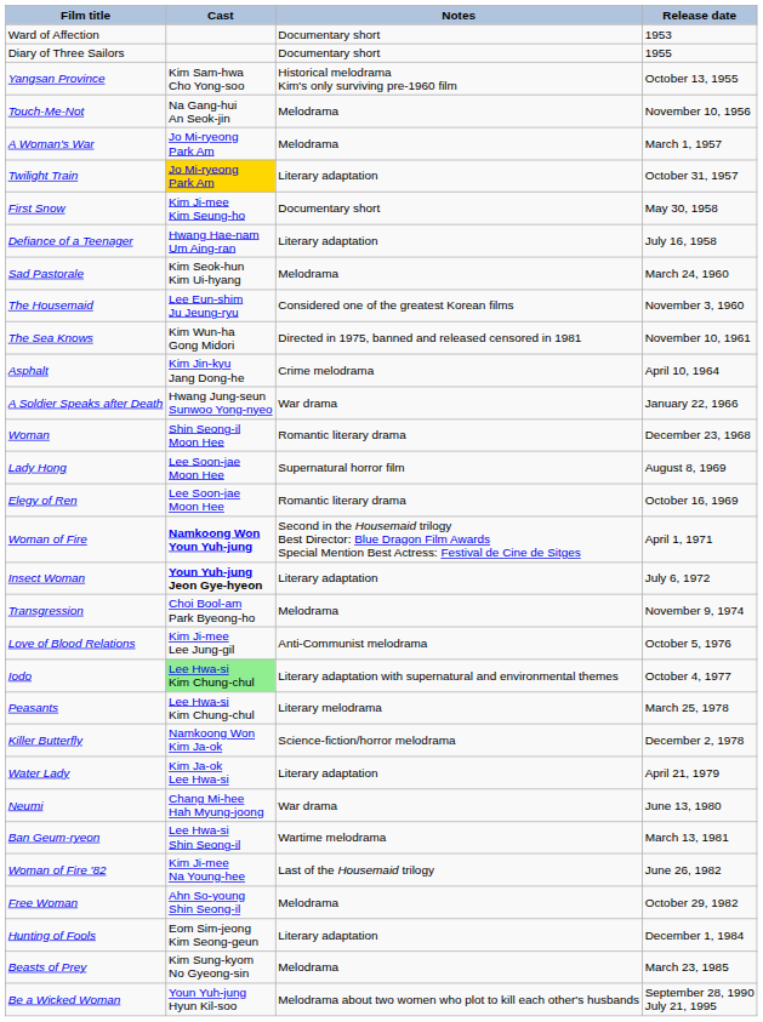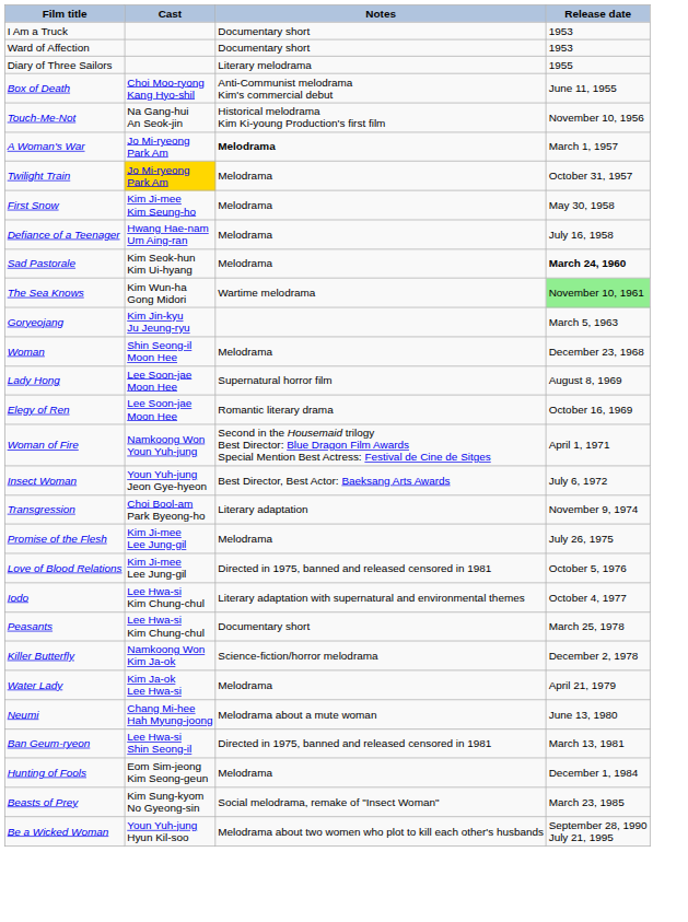 <table class="wikitable" style="font-size:90%;">
 <tr>
 <th style="background:#B0C4DE;">Film title</th>
 <th style="background:#B0C4DE;">Cast</th>
 <th style="background:#B0C4DE;">Notes</th>
 <th style="background:#B0C4DE;">Release date</th>
+</tr>
+<tr>
+<td>I Am a Truck</td>
+<td></td>
+<td>Documentary short</td>
+<td>1953</td>
 </tr>
 <tr>
 <td>Ward of Affection</td>
 <td></td>
 <td>Documentary short</td>
 <td>1953</td>
 </tr>
 <tr>
 <td>Diary of Three Sailors</td>
 <td></td>
-<td>Documentary short</td>
+<td>Literary melodrama</td>
 <td>1955</td>
 </tr>
 <tr>
-<td><em><a href='#'>Yangsan Province</a></em></td>
-<td>Kim Sam-hwa<br>Cho Yong-soo</td>
-<td>Historical melodrama<br>Kim's only surviving pre-1960 film</td>
-<td>October 13, 1955</td>
+<td><em><a href='#'>Box of Death</a></em></td>
+<td><a href='#'>Choi Moo-ryong</a><br><a href='#'>Kang Hyo-shil</a></td>
+<td>Anti-Communist melodrama<br>Kim's commercial debut</td>
+<td>June 11, 1955</td>
 </tr>
 <tr>
 <td><em><a href='#'>Touch-Me-Not</a></em></td>
 <td>Na Gang-hui<br>An Seok-jin</td>
-<td>Melodrama</td>
+<td>Historical melodrama<br>Kim Ki-young Production's first film</td>
 <td>November 10, 1956</td>
 </tr>
 <tr>
 <td><em><a href='#'>A Woman's War</a></em></td>
 <td><a href='#'>Jo Mi-ryeong</a><br><a href='#'>Park Am</a></td>
-<td>Melodrama</td>
+<td><strong>Melodrama</strong></td>
 <td>March 1, 1957</td>
 </tr>
 <tr>
 <td><em><a href='#'>Twilight Train</a></em></td>
 <td style="background: gold;"><a href='#'>Jo Mi-ryeong</a><br><a href='#'>Park Am</a></td>
-<td>Literary adaptation</td>
+<td>Melodrama</td>
 <td>October 31, 1957</td>
 </tr>
 <tr>
 <td><em><a href='#'>First Snow</a></em></td>
 <td><a href='#'>Kim Ji-mee</a><br><a href='#'>Kim Seung-ho</a></td>
-<td>Documentary short</td>
+<td>Melodrama</td>
 <td>May 30, 1958</td>
 </tr>
 <tr>
 <td><em><a href='#'>Defiance of a Teenager</a></em></td>
 <td><a href='#'>Hwang Hae-nam</a><br><a href='#'>Um Aing-ran</a></td>
-<td>Literary adaptation</td>
+<td>Melodrama</td>
 <td>July 16, 1958</td>
 </tr>
 <tr>
 <td><em><a href='#'>Sad Pastorale</a></em></td>
 <td>Kim Seok-hun<br>Kim Ui-hyang</td>
 <td>Melodrama</td>
-<td>March 24, 1960</td>
-</tr>
-<tr>
-<td><em><a href='#'>The Housemaid</a></em></td>
-<td><a href='#'>Lee Eun-shim</a><br><a href='#'>Ju Jeung-ryu</a></td>
-<td>Considered one of the greatest Korean films</td>
-<td>November 3, 1960</td>
+<td><strong>March 24, 1960</strong></td>
 </tr>
 <tr>
 <td><em><a href='#'>The Sea Knows</a></em></td>
 <td>Kim Wun-ha<br>Gong Midori</td>
-<td>Directed in 1975, banned and released censored in 1981</td>
-<td>November 10, 1961</td>
+<td>Wartime melodrama</td>
+<td style="background: lightgreen;">November 10, 1961</td>
 </tr>
 <tr>
-<td><em><a href='#'>Asphalt</a></em></td>
-<td><a href='#'>Kim Jin-kyu</a><br>Jang Dong-he</td>
-<td>Crime melodrama</td>
-<td>April 10, 1964</td>
-</tr>
-<tr>
-<td><em><a href='#'>A Soldier Speaks after Death</a></em></td>
-<td>Hwang Jung-seun<br><a href='#'>Sunwoo Yong-nyeo</a></td>
-<td>War drama</td>
-<td>January 22, 1966</td>
+<td><em><a href='#'>Goryeojang</a></em></td>
+<td><a href='#'>Kim Jin-kyu</a><br><a href='#'>Ju Jeung-ryu</a></td>
+<td></td>
+<td>March 5, 1963</td>
 </tr>
 <tr>
 <td><em><a href='#'>Woman</a></em></td>
 <td><a href='#'>Shin Seong-il</a><br><a href='#'>Moon Hee</a></td>
-<td>Romantic literary drama</td>
+<td>Melodrama</td>
 <td>December 23, 1968</td>
 </tr>
 <tr>
 <td><em><a href='#'>Lady Hong</a></em></td>
 <td><a href='#'>Lee Soon-jae</a><br><a href='#'>Moon Hee</a></td>
 <td>Supernatural horror film</td>
 <td>August 8, 1969</td>
 </tr>
 <tr>
 <td><em><a href='#'>Elegy of Ren</a></em></td>
 <td><a href='#'>Lee Soon-jae</a><br><a href='#'>Moon Hee</a></td>
 <td>Romantic literary drama</td>
 <td>October 16, 1969</td>
 </tr>
 <tr>
 <td><em><a href='#'>Woman of Fire</a></em></td>
-<td><strong><a href='#'>Namkoong Won</a><br><a href='#'>Youn Yuh-jung</a></strong></td>
+<td><a href='#'>Namkoong Won</a><br><a href='#'>Youn Yuh-jung</a></td>
 <td>Second in the <em>Housemaid</em> trilogy<br>Best Director: <a href='#'>Blue Dragon Film Awards</a><br>Special Mention Best Actress: <a href='#'>Festival de Cine de Sitges</a></td>
 <td>April 1, 1971</td>
 </tr>
 <tr>
 <td><em><a href='#'>Insect Woman</a></em></td>
-<td><strong><a href='#'>Youn Yuh-jung</a><br>Jeon Gye-hyeon</strong></td>
-<td>Literary adaptation</td>
+<td><a href='#'>Youn Yuh-jung</a><br>Jeon Gye-hyeon</td>
+<td>Best Director, Best Actor: <a href='#'>Baeksang Arts Awards</a></td>
 <td>July 6, 1972</td>
 </tr>
 <tr>
 <td><em><a href='#'>Transgression</a></em></td>
 <td><a href='#'>Choi Bool-am</a><br>Park Byeong-ho</td>
+<td>Literary adaptation</td>
+<td>November 9, 1974</td>
+</tr>
+<tr>
+<td><em><a href='#'>Promise of the Flesh</a></em></td>
+<td><a href='#'>Kim Ji-mee</a><br><a href='#'>Lee Jung-gil</a></td>
 <td>Melodrama</td>
-<td>November 9, 1974</td>
+<td>July 26, 1975</td>
 </tr>
 <tr>
 <td><em><a href='#'>Love of Blood Relations</a></em></td>
 <td><a href='#'>Kim Ji-mee</a><br>Lee Jung-gil</td>
-<td>Anti-Communist melodrama</td>
+<td>Directed in 1975, banned and released censored in 1981</td>
 <td>October 5, 1976</td>
 </tr>
 <tr>
 <td><em><a href='#'>Iodo</a></em></td>
-<td style="background: lightgreen;"><a href='#'>Lee Hwa-si</a><br>Kim Chung-chul</td>
+<td><a href='#'>Lee Hwa-si</a><br>Kim Chung-chul</td>
 <td>Literary adaptation with supernatural and environmental themes</td>
 <td>October 4, 1977</td>
 </tr>
 <tr>
 <td><em><a href='#'>Peasants</a></em></td>
 <td><a href='#'>Lee Hwa-si</a><br>Kim Chung-chul</td>
-<td>Literary melodrama</td>
+<td>Documentary short</td>
 <td>March 25, 1978</td>
 </tr>
 <tr>
 <td><em><a href='#'>Killer Butterfly</a></em></td>
 <td><a href='#'>Namkoong Won</a><br><a href='#'>Kim Ja-ok</a></td>
 <td>Science-fiction/horror melodrama</td>
 <td>December 2, 1978</td>
 </tr>
 <tr>
 <td><em><a href='#'>Water Lady</a></em></td>
 <td><a href='#'>Kim Ja-ok</a><br><a href='#'>Lee Hwa-si</a></td>
-<td>Literary adaptation</td>
+<td>Melodrama</td>
 <td>April 21, 1979</td>
 </tr>
 <tr>
 <td><em><a href='#'>Neumi</a></em></td>
 <td><a href='#'>Chang Mi-hee</a><br><a href='#'>Hah Myung-joong</a></td>
-<td>War drama</td>
+<td>Melodrama about a mute woman</td>
 <td>June 13, 1980</td>
 </tr>
 <tr>
 <td><em><a href='#'>Ban Geum-ryeon</a></em></td>
 <td><a href='#'>Lee Hwa-si</a><br><a href='#'>Shin Seong-il</a></td>
-<td>Wartime melodrama</td>
+<td>Directed in 1975, banned and released censored in 1981</td>
 <td>March 13, 1981</td>
-</tr>
-<tr>
-<td><em><a href='#'>Woman of Fire '82</a></em></td>
-<td><a href='#'>Kim Ji-mee</a><br><a href='#'>Na Young-hee</a></td>
-<td>Last of the <em>Housemaid</em> trilogy</td>
-<td>June 26, 1982</td>
-</tr>
-<tr>
-<td><em><a href='#'>Free Woman</a></em></td>
-<td><a href='#'>Ahn So-young</a><br><a href='#'>Shin Seong-il</a></td>
-<td>Melodrama</td>
-<td>October 29, 1982</td>
 </tr>
 <tr>
 <td><em><a href='#'>Hunting of Fools</a></em></td>
 <td>Eom Sim-jeong<br>Kim Seong-geun</td>
-<td>Literary adaptation</td>
+<td>Melodrama</td>
 <td>December 1, 1984</td>
 </tr>
 <tr>
 <td><em><a href='#'>Beasts of Prey</a></em></td>
 <td>Kim Sung-kyom<br>No Gyeong-sin</td>
-<td>Melodrama</td>
+<td>Social melodrama, remake of "Insect Woman"</td>
 <td>March 23, 1985</td>
 </tr>
 <tr>
 <td><em><a href='#'>Be a Wicked Woman</a></em></td>
 <td><a href='#'>Youn Yuh-jung</a><br>Hyun Kil-soo</td>
 <td>Melodrama about two women who plot to kill each other's husbands</td>
 <td>September 28, 1990<br>July 21, 1995</td>
 </tr>
 </table>
